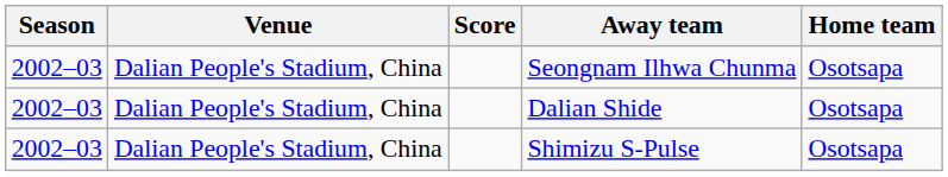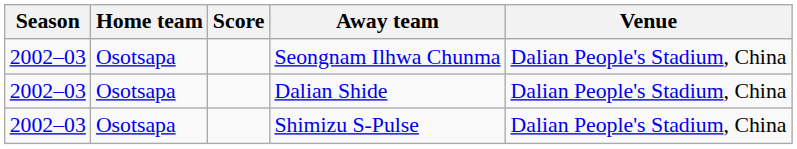 <table class="wikitable">
 <tr>
 <th>Season</th>
-<th>Venue</th>
+<th>Home team</th>
 <th>Score</th>
 <th>Away team</th>
-<th>Home team</th>
+<th>Venue</th>
 </tr>
 <tr style="">
 <td><a href='#'>2002–03</a></td>
-<td><a href='#'>Dalian People's Stadium</a>, China</td>
+<td> <a href='#'>Osotsapa</a></td>
 <td></td>
 <td> <a href='#'>Seongnam Ilhwa Chunma</a></td>
-<td> <a href='#'>Osotsapa</a></td>
+<td><a href='#'>Dalian People's Stadium</a>, China</td>
 </tr>
 <tr>
 <td><a href='#'>2002–03</a></td>
-<td><a href='#'>Dalian People's Stadium</a>, China</td>
+<td> <a href='#'>Osotsapa</a></td>
 <td></td>
 <td> <a href='#'>Dalian Shide</a></td>
-<td> <a href='#'>Osotsapa</a></td>
+<td><a href='#'>Dalian People's Stadium</a>, China</td>
 </tr>
 <tr>
 <td><a href='#'>2002–03</a></td>
-<td><a href='#'>Dalian People's Stadium</a>, China</td>
+<td> <a href='#'>Osotsapa</a></td>
 <td></td>
 <td> <a href='#'>Shimizu S-Pulse</a></td>
-<td> <a href='#'>Osotsapa</a></td>
+<td><a href='#'>Dalian People's Stadium</a>, China</td>
 </tr>
 </table>
